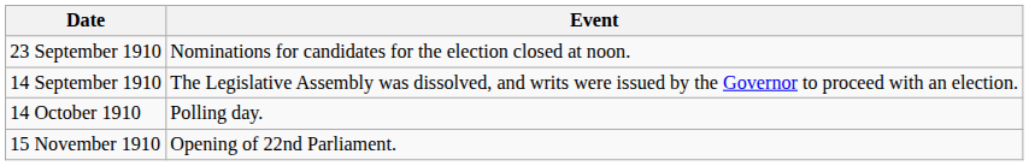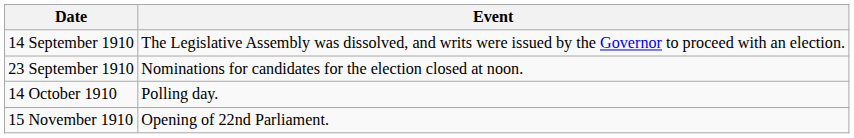 <table class="wikitable">
 <tr>
 <th>Date</th>
 <th>Event</th>
 </tr>
 <tr>
+<td>14 September 1910</td>
+<td>The Legislative Assembly was dissolved, and writs were issued by the <a href='#'>Governor</a> to proceed with an election.</td>
+</tr>
+<tr>
 <td>23 September 1910</td>
 <td>Nominations for candidates for the election closed at noon.</td>
-</tr>
-<tr>
-<td>14 September 1910</td>
-<td>The Legislative Assembly was dissolved, and writs were issued by the <a href='#'>Governor</a> to proceed with an election.</td>
 </tr>
 <tr>
 <td>14 October 1910</td>
 <td>Polling day.</td>
 </tr>
 <tr>
 <td>15 November 1910</td>
 <td>Opening of 22nd Parliament.</td>
 </tr>
 </table>
